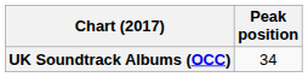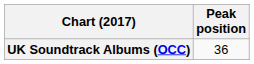 <table class="wikitable plainrowheaders">
 <tr>
 <th scope="col">Chart (2017)</th>
 <th scope="col">Peak<br>position</th>
 </tr>
 <tr>
 <th scope="row">UK Soundtrack Albums (<a href='#'>OCC</a>)</th>
-<td align="center">34</td>
+<td align="center">36</td>
 </tr>
 </table>
